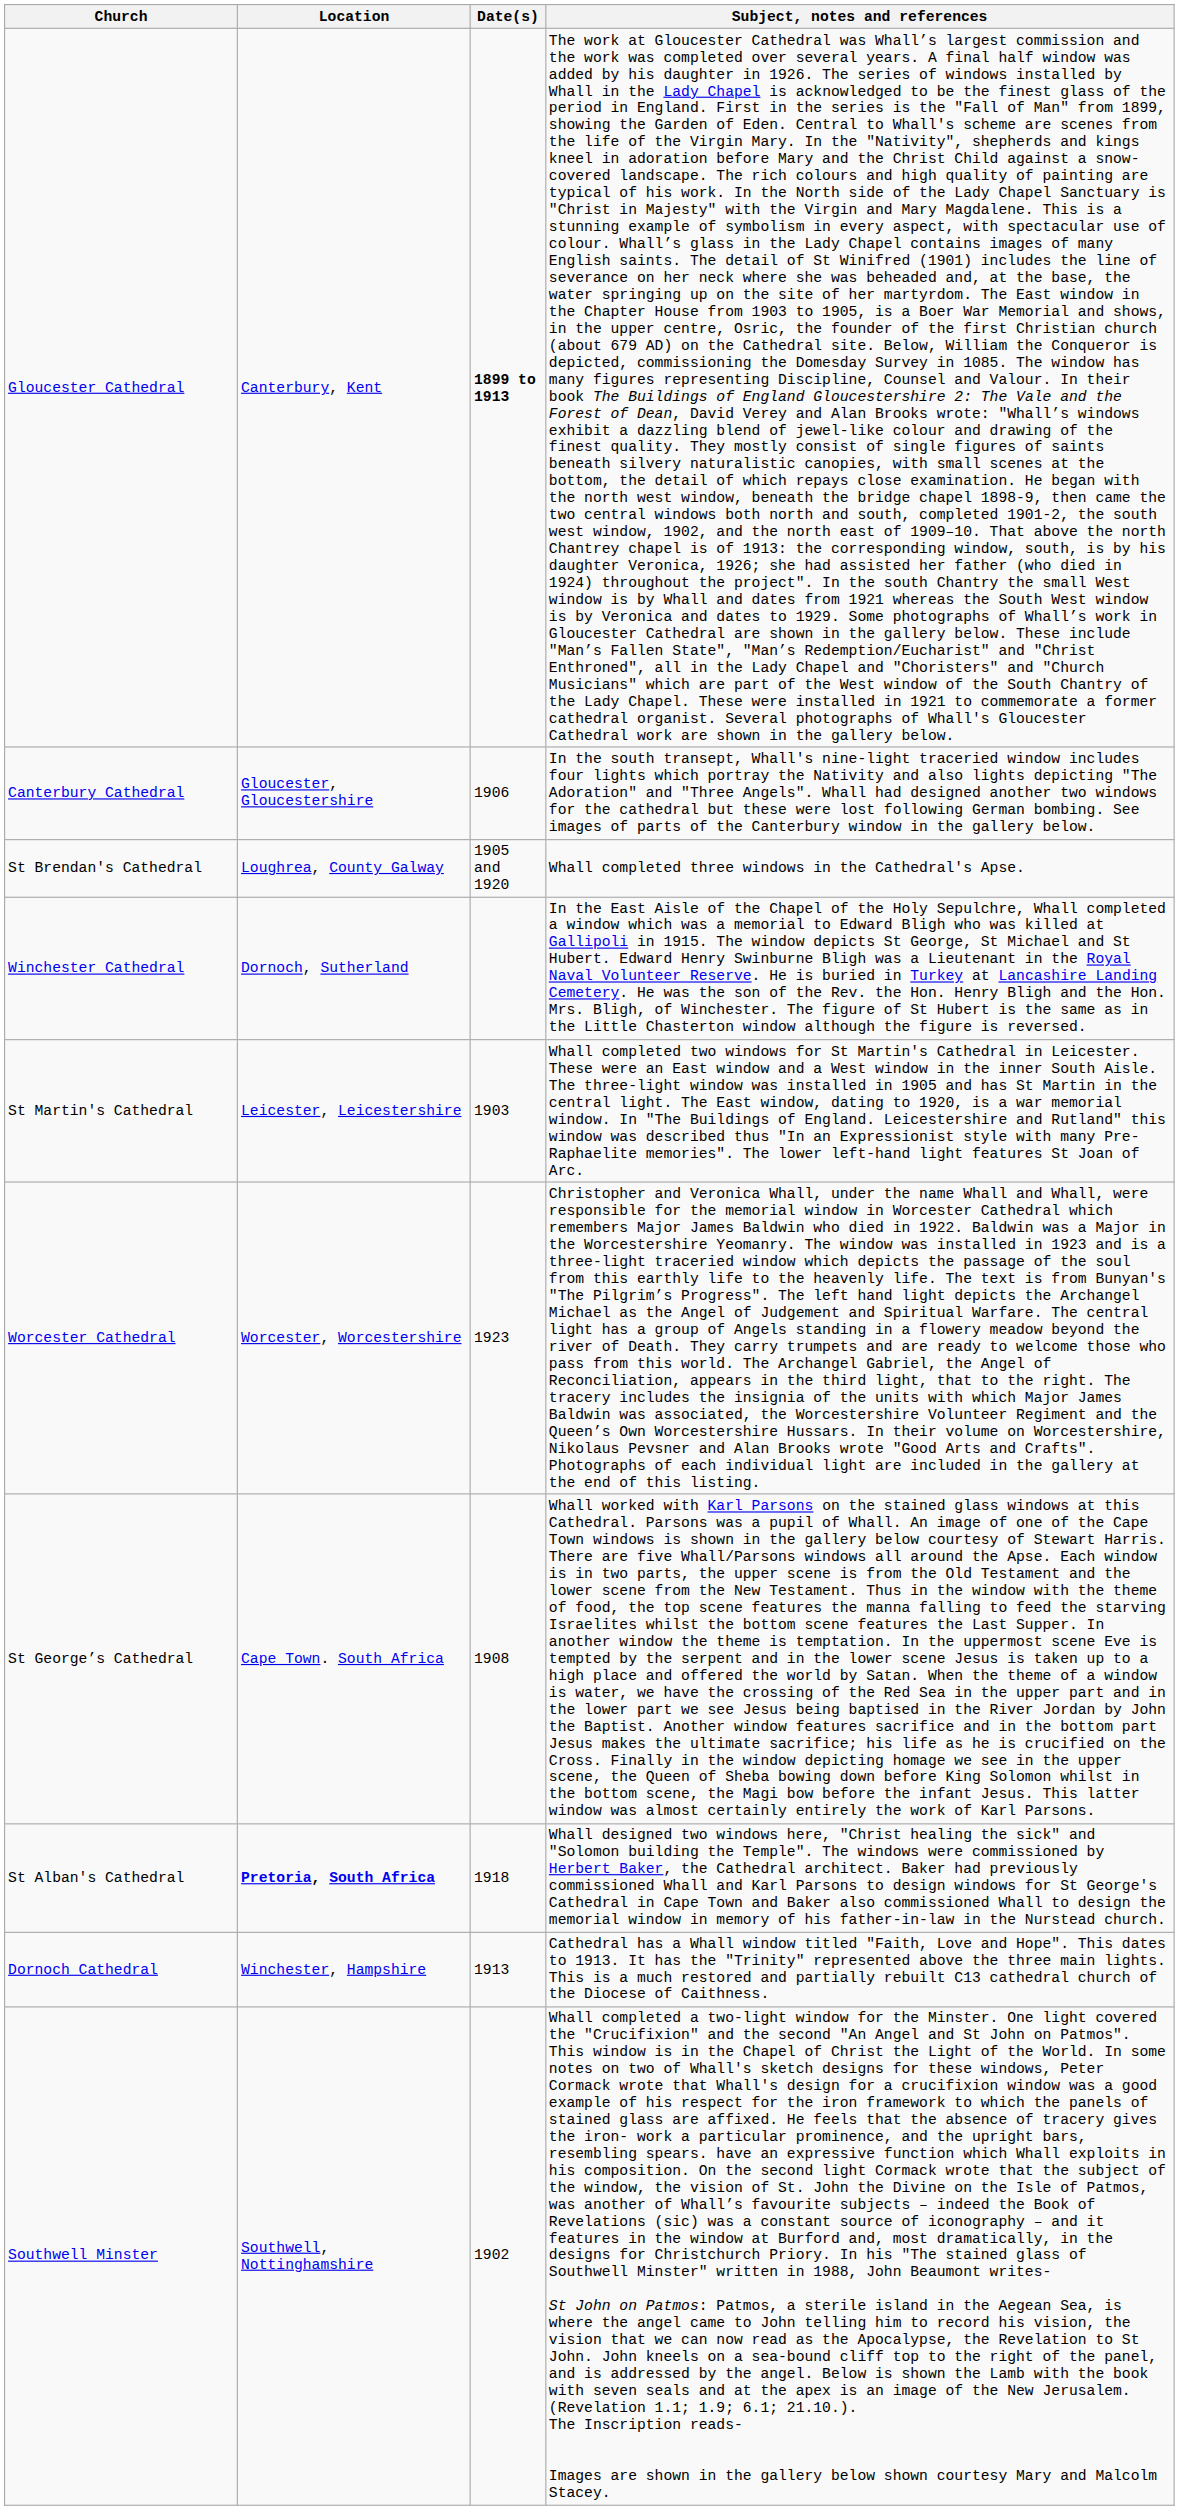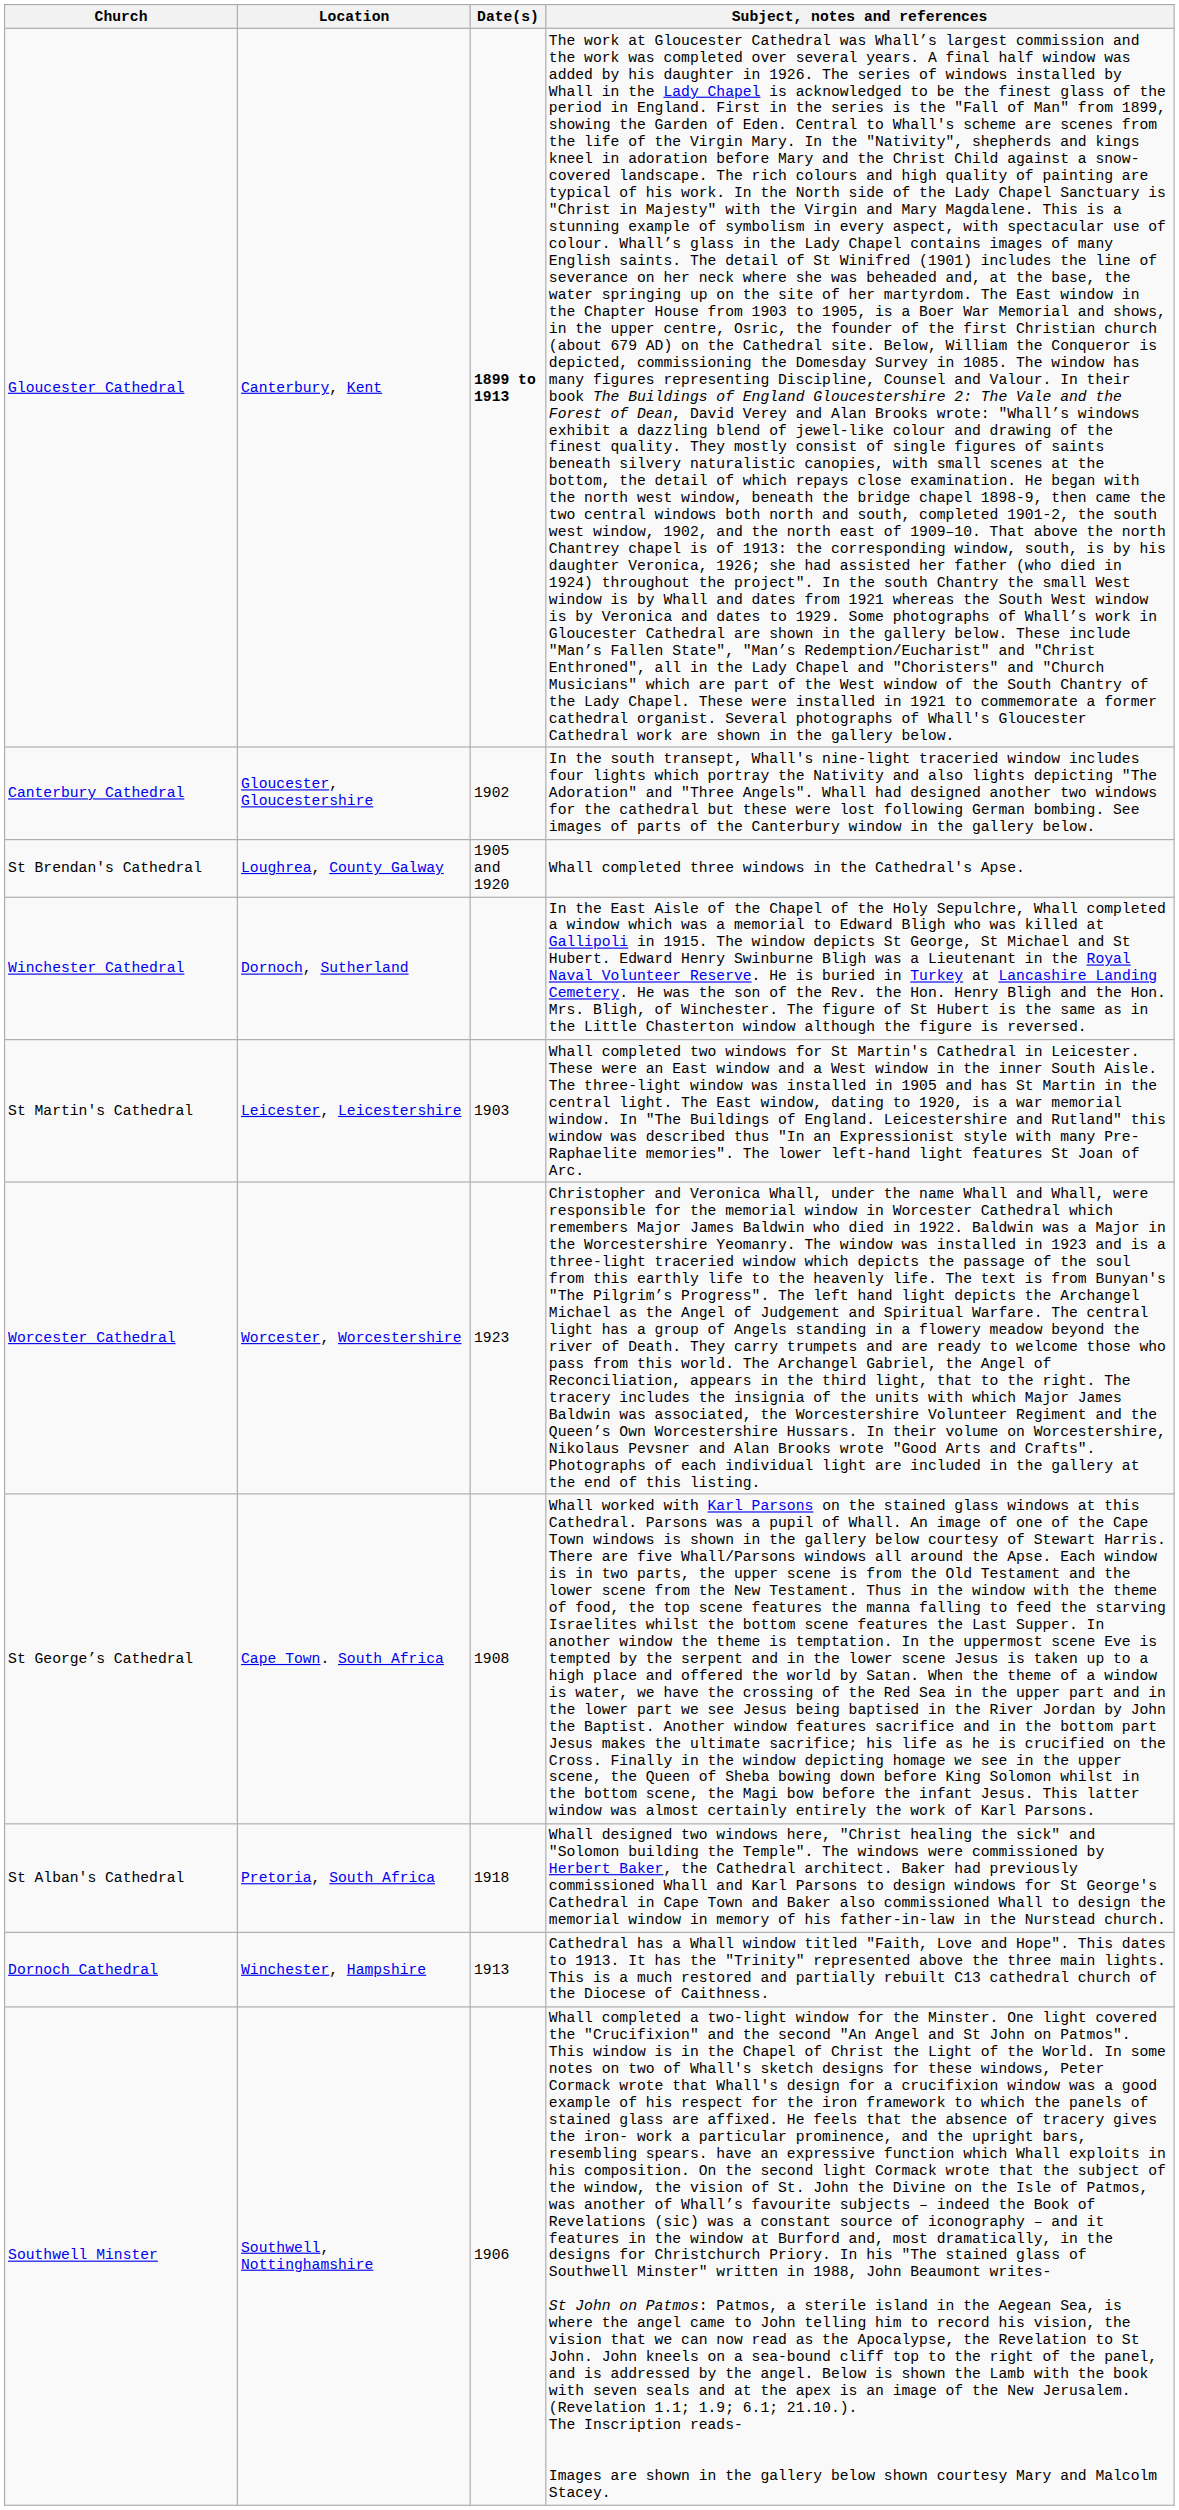 <table class="wikitable sortable">
 <tr>
 <th style="width:200px">Church</th>
 <th style="width:200px">Location</th>
 <th style="width:60px">Date(s)</th>
 <th style="width:550px" class="unsortable">Subject, notes and references</th>
 </tr>
 <tr>
 <td><a href='#'>Gloucester Cathedral</a></td>
 <td><a href='#'>Canterbury</a>, <a href='#'>Kent</a></td>
 <td><strong>1899 to 1913</strong></td>
 <td>The work at Gloucester Cathedral was Whall’s largest commission and the work was completed over several years. A final half window was added by his daughter in 1926. The series of windows installed by Whall in the <a href='#'>Lady Chapel</a> is acknowledged to be the finest glass of the period in England. First in the series is the "Fall of Man" from 1899, showing the Garden of Eden. Central to Whall's scheme are scenes from the life of the Virgin Mary. In the "Nativity", shepherds and kings kneel in adoration before Mary and the Christ Child against a snow-covered landscape. The rich colours and high quality of painting are typical of his work. In the North side of the Lady Chapel Sanctuary is "Christ in Majesty" with the Virgin and Mary Magdalene. This is a stunning example of symbolism in every aspect, with spectacular use of colour. Whall’s glass in the Lady Chapel contains images of many English saints. The detail of St Winifred (1901) includes the line of severance on her neck where she was beheaded and, at the base, the water springing up on the site of her martyrdom. The East window in the Chapter House from 1903 to 1905, is a Boer War Memorial and shows, in the upper centre, Osric, the founder of the first Christian church (about 679 AD) on the Cathedral site. Below, William the Conqueror is depicted, commissioning the Domesday Survey in 1085. The window has many figures representing Discipline, Counsel and Valour. In their book <em>The Buildings of England Gloucestershire 2: The Vale and the Forest of Dean</em>, David Verey and Alan Brooks wrote: "Whall’s windows exhibit a dazzling blend of jewel-like colour and drawing of the finest quality. They mostly consist of single figures of saints beneath silvery naturalistic canopies, with small scenes at the bottom, the detail of which repays close examination. He began with the north west window, beneath the bridge chapel 1898-9, then came the two central windows both north and south, completed 1901-2, the south west window, 1902, and the north east of 1909–10. That above the north Chantrey chapel is of 1913: the corresponding window, south, is by his daughter Veronica, 1926; she had assisted her father (who died in 1924) throughout the project". In the south Chantry the small West window is by Whall and dates from 1921 whereas the South West window is by Veronica and dates to 1929. Some photographs of Whall’s work in Gloucester Cathedral are shown in the gallery below. These include "Man’s Fallen State", "Man’s Redemption/Eucharist" and "Christ Enthroned", all in the Lady Chapel and "Choristers" and "Church Musicians" which are part of the West window of the South Chantry of the Lady Chapel. These were installed in 1921 to commemorate a former cathedral organist.  Several photographs of Whall's Gloucester Cathedral work are shown in the gallery below.</td>
 </tr>
 <tr>
 <td><a href='#'>Canterbury Cathedral</a></td>
 <td><a href='#'>Gloucester</a>, <a href='#'>Gloucestershire</a></td>
-<td>1906</td>
+<td>1902</td>
 <td>In the south transept, Whall's nine-light traceried window includes four lights which portray the Nativity and also lights depicting "The Adoration" and "Three Angels". Whall had designed another two windows for the cathedral but these were lost following German bombing. See images of parts of the Canterbury window in the gallery below.</td>
 </tr>
 <tr>
 <td>St Brendan's Cathedral</td>
 <td><a href='#'>Loughrea</a>, <a href='#'>County Galway</a></td>
 <td>1905 and 1920</td>
 <td>Whall completed three windows in the Cathedral's Apse.</td>
 </tr>
 <tr>
 <td><a href='#'>Winchester Cathedral</a></td>
 <td><a href='#'>Dornoch</a>, <a href='#'>Sutherland</a></td>
 <td></td>
 <td>In the East Aisle of the Chapel of the Holy Sepulchre, Whall completed a window which was a memorial to Edward Bligh who was killed at <a href='#'>Gallipoli</a> in 1915. The window depicts St George, St Michael and St Hubert. Edward Henry Swinburne Bligh was a Lieutenant in the <a href='#'>Royal Naval Volunteer Reserve</a>. He is buried in <a href='#'>Turkey</a> at <a href='#'>Lancashire Landing Cemetery</a>. He was the son of the Rev. the Hon. Henry Bligh and the Hon. Mrs. Bligh, of Winchester. The figure of St Hubert is the same as in the Little Chasterton window although the figure is reversed.<br></td>
 </tr>
 <tr>
 <td>St Martin's Cathedral</td>
 <td><a href='#'>Leicester</a>, <a href='#'>Leicestershire</a></td>
 <td>1903</td>
 <td>Whall completed two windows for St Martin's Cathedral in Leicester. These were an East window and a West window in the inner South Aisle. The three-light window was installed in 1905 and has St Martin in the central light. The East window, dating to 1920, is a war memorial window. In "The Buildings of England. Leicestershire and Rutland" this window was described thus "In an Expressionist style with many Pre-Raphaelite memories". The lower left-hand light features St Joan of Arc.</td>
 </tr>
 <tr>
 <td><a href='#'>Worcester Cathedral</a></td>
 <td><a href='#'>Worcester</a>, <a href='#'>Worcestershire</a></td>
 <td>1923</td>
 <td>Christopher and Veronica Whall, under the name Whall and Whall, were responsible for the memorial window in Worcester Cathedral which remembers Major James Baldwin who died in 1922. Baldwin was a Major in the Worcestershire Yeomanry. The window was installed in 1923 and is a three-light traceried window which depicts the passage of the soul from this earthly life to the heavenly life. The text is from Bunyan's "The Pilgrim’s Progress". The left hand light depicts the Archangel Michael as the Angel of Judgement and Spiritual Warfare. The central light has a group of Angels standing in a flowery meadow beyond the river of Death. They carry trumpets and are ready to welcome those who pass from this world. The Archangel Gabriel, the Angel of Reconciliation, appears in the third light, that to the right. The tracery includes the insignia of the units with which Major James Baldwin was associated, the Worcestershire Volunteer Regiment and the Queen’s Own Worcestershire Hussars. In their volume on Worcestershire, Nikolaus Pevsner and Alan Brooks wrote "Good Arts and Crafts".<br>Photographs of each individual light are included in the gallery at the end of this listing.</td>
 </tr>
 <tr>
 <td>St George’s Cathedral</td>
 <td><a href='#'>Cape Town</a>. <a href='#'>South Africa</a></td>
 <td>1908</td>
 <td>Whall worked with <a href='#'>Karl Parsons</a> on the stained glass windows at this Cathedral. Parsons was a pupil of Whall. An image of one of the Cape Town windows is shown in the gallery below courtesy of Stewart Harris. There are five Whall/Parsons windows all around the Apse. Each window is in two parts, the upper scene is from the Old Testament and the lower scene from the New Testament. Thus in the window with the theme of food, the top scene features the manna falling to feed the starving Israelites whilst the bottom scene features the Last Supper. In another window the theme is temptation. In the uppermost scene Eve is tempted by the serpent and in the lower scene Jesus is taken up to a high place and offered the world by Satan. When the theme of a window is water, we have the crossing of the Red Sea in the upper part and in the lower part we see Jesus being baptised in the River Jordan by John the Baptist. Another window features sacrifice and in the bottom part Jesus makes the ultimate sacrifice; his life as he is crucified on the Cross. Finally in the window depicting homage we see in the upper scene, the Queen of Sheba bowing down before King Solomon whilst in the bottom scene, the Magi bow before the infant Jesus. This latter window was almost certainly entirely the work of Karl Parsons.</td>
 </tr>
 <tr>
 <td>St Alban's Cathedral</td>
-<td><strong><a href='#'>Pretoria</a>, <a href='#'>South Africa</a></strong></td>
+<td><a href='#'>Pretoria</a>, <a href='#'>South Africa</a></td>
 <td>1918</td>
 <td>Whall designed two windows here, "Christ healing the sick" and "Solomon building the Temple". The windows were commissioned by <a href='#'>Herbert Baker</a>, the Cathedral architect. Baker had previously commissioned Whall and Karl Parsons to design windows for St George's Cathedral in Cape Town and Baker also commissioned Whall to design the memorial window in memory of his father-in-law in the Nurstead church.</td>
 </tr>
 <tr>
 <td><a href='#'>Dornoch Cathedral</a></td>
 <td><a href='#'>Winchester</a>, <a href='#'>Hampshire</a></td>
 <td>1913</td>
 <td>Cathedral has a Whall window titled "Faith, Love and Hope". This dates to 1913. It has the "Trinity" represented above the three main lights. This is a much restored and partially rebuilt C13 cathedral church of the Diocese of Caithness.</td>
 </tr>
 <tr>
 <td><a href='#'>Southwell Minster</a></td>
 <td><a href='#'>Southwell</a>, <a href='#'>Nottinghamshire</a></td>
-<td>1902</td>
+<td>1906</td>
 <td>Whall completed a two-light window for the Minster. One light covered the "Crucifixion" and the second "An Angel and St John on Patmos". This window is in the Chapel of Christ the Light of the World. In some notes on two of Whall's sketch designs for these windows, Peter Cormack wrote that Whall's design for a crucifixion window was a good example of his respect for the iron framework to which the panels of stained glass are affixed. He feels that the absence of tracery gives the iron- work a particular prominence, and the upright bars, resembling spears. have an expressive function which Whall exploits in his composition. On the second light Cormack wrote that the subject of the window, the vision of St. John the Divine on the Isle of Patmos, was another of Whall’s favourite subjects – indeed the Book of Revelations (sic) was a constant source of iconography – and it features in the window at Burford and, most dramatically, in the designs for Christchurch Priory. In his "The stained glass of Southwell Minster" written in 1988, John Beaumont writes-<br><br><em>St John on Patmos</em>: Patmos, a sterile island in the Aegean Sea, is where the angel came to John telling him to record his vision, the vision that we can now read as the Apocalypse, the Revelation to St John. John kneels on a sea-bound cliff top to the right of the panel, and is addressed by the angel. Below is shown the Lamb with the book with seven seals and at the apex is an image of the New Jerusalem. (Revelation 1.1; 1.9; 6.1; 21.10.).<br>The Inscription reads-<br><br><br>Images are shown in the gallery below shown courtesy Mary and Malcolm Stacey.</td>
 </tr>
 </table>
